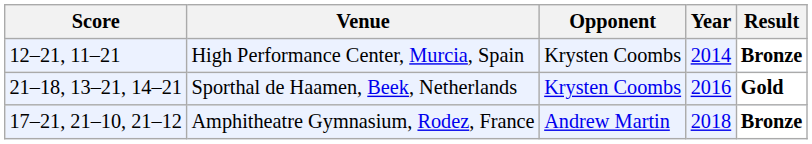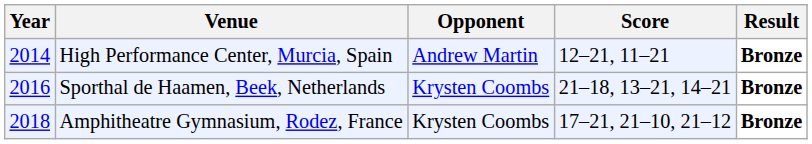 <table class="sortable wikitable" style="font-size: 90%;">
 <tr>
-<th>Score</th>
+<th>Year</th>
 <th>Venue</th>
 <th>Opponent</th>
-<th>Year</th>
+<th>Score</th>
 <th>Result</th>
 </tr>
 <tr style="background:#ECF2FF">
+<td align="center"><a href='#'>2014</a></td>
+<td align="left">High Performance Center, <a href='#'>Murcia</a>, Spain</td>
+<td align="left"> <a href='#'>Andrew Martin</a></td>
 <td align="left">12–21, 11–21</td>
-<td align="left">High Performance Center, <a href='#'>Murcia</a>, Spain</td>
-<td align="left"> Krysten Coombs</td>
-<td align="center"><a href='#'>2014</a></td>
 <td style="text-align:left; background:white"> <strong>Bronze</strong></td>
 </tr>
 <tr style="background:#ECF2FF">
-<td align="left">21–18, 13–21, 14–21</td>
+<td align="center"><a href='#'>2016</a></td>
 <td align="left">Sporthal de Haamen, <a href='#'>Beek</a>, Netherlands</td>
 <td align="left"> <a href='#'>Krysten Coombs</a></td>
-<td align="center"><a href='#'>2016</a></td>
-<td style="text-align:left; background:white"> <strong>Gold</strong></td>
+<td align="left">21–18, 13–21, 14–21</td>
+<td style="text-align:left; background:white"> <strong>Bronze</strong></td>
 </tr>
 <tr style="background:#ECF2FF">
+<td align="center"><a href='#'>2018</a></td>
+<td align="left">Amphitheatre Gymnasium, <a href='#'>Rodez</a>, France</td>
+<td align="left"> Krysten Coombs</td>
 <td align="left">17–21, 21–10, 21–12</td>
-<td align="left">Amphitheatre Gymnasium, <a href='#'>Rodez</a>, France</td>
-<td align="left"> <a href='#'>Andrew Martin</a></td>
-<td align="center"><a href='#'>2018</a></td>
 <td style="text-align:left; background:white"> <strong>Bronze</strong></td>
 </tr>
 </table>
